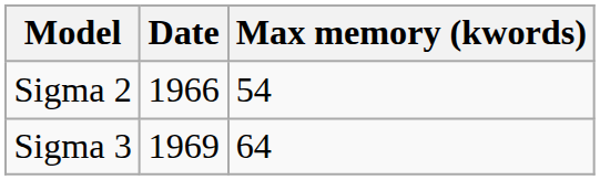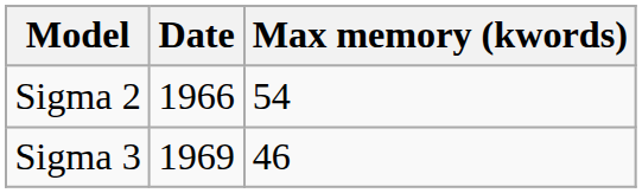 <table class="wikitable">
 <tr>
 <th>Model</th>
 <th>Date</th>
 <th>Max memory (kwords)</th>
 </tr>
 <tr>
 <td>Sigma 2</td>
 <td>1966</td>
 <td>54</td>
 </tr>
 <tr>
 <td>Sigma 3</td>
 <td>1969</td>
-<td>64</td>
+<td>46</td>
 </tr>
 </table>
